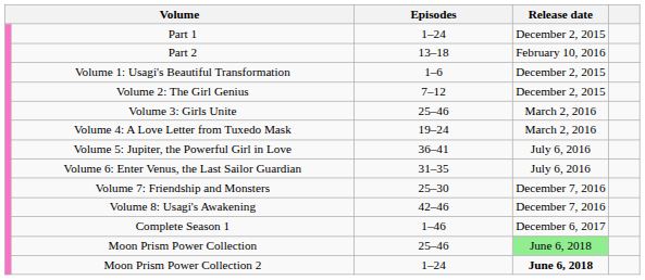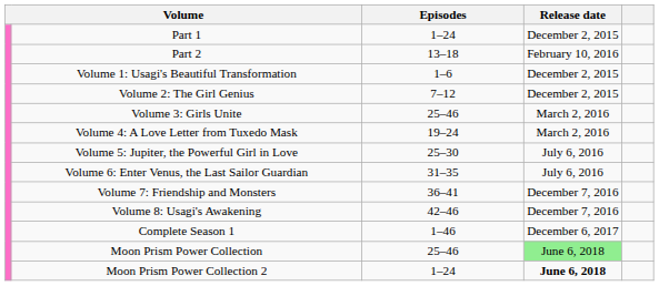 <table class="wikitable" style="text-align: center;">
 <tr>
 <th colspan="2">Volume</th>
 <th width="25%">Episodes</th>
 <th width="15%">Release date</th>
 <th width="5%"></th>
 </tr>
 <tr>
 <td rowspan="13" width="1%" style="background: #FF6EC7;"></td>
 <td>Part 1</td>
 <td>1–24</td>
 <td>December 2, 2015</td>
 <td></td>
 </tr>
 <tr>
 <td>Part 2</td>
 <td>13–18</td>
 <td>February 10, 2016</td>
 <td></td>
 </tr>
 <tr>
 <td>Volume 1: Usagi's Beautiful Transformation</td>
 <td>1–6</td>
 <td>December 2, 2015</td>
 <td></td>
 </tr>
 <tr>
 <td>Volume 2: The Girl Genius</td>
 <td>7–12</td>
 <td>December 2, 2015</td>
 <td></td>
 </tr>
 <tr>
 <td>Volume 3: Girls Unite</td>
 <td>25–46</td>
 <td>March 2, 2016</td>
 <td></td>
 </tr>
 <tr>
 <td>Volume 4: A Love Letter from Tuxedo Mask</td>
 <td>19–24</td>
 <td>March 2, 2016</td>
 <td></td>
 </tr>
 <tr>
 <td>Volume 5: Jupiter, the Powerful Girl in Love</td>
-<td>36–41</td>
+<td>25–30</td>
 <td>July 6, 2016</td>
 <td></td>
 </tr>
 <tr>
 <td>Volume 6: Enter Venus, the Last Sailor Guardian</td>
 <td>31–35</td>
 <td>July 6, 2016</td>
 <td></td>
 </tr>
 <tr>
 <td>Volume 7: Friendship and Monsters</td>
-<td>25–30</td>
+<td>36–41</td>
 <td>December 7, 2016</td>
 <td></td>
 </tr>
 <tr>
 <td>Volume 8: Usagi's Awakening</td>
 <td>42–46</td>
 <td>December 7, 2016</td>
 <td></td>
 </tr>
 <tr>
 <td>Complete Season 1</td>
 <td>1–46</td>
 <td>December 6, 2017</td>
 <td></td>
 </tr>
 <tr>
 <td>Moon Prism Power Collection</td>
 <td>25–46</td>
 <td style="background: lightgreen;">June 6, 2018</td>
 <td></td>
 </tr>
 <tr>
 <td>Moon Prism Power Collection 2</td>
 <td>1–24</td>
 <td><strong>June 6, 2018</strong></td>
 <td></td>
 </tr>
 </table>
